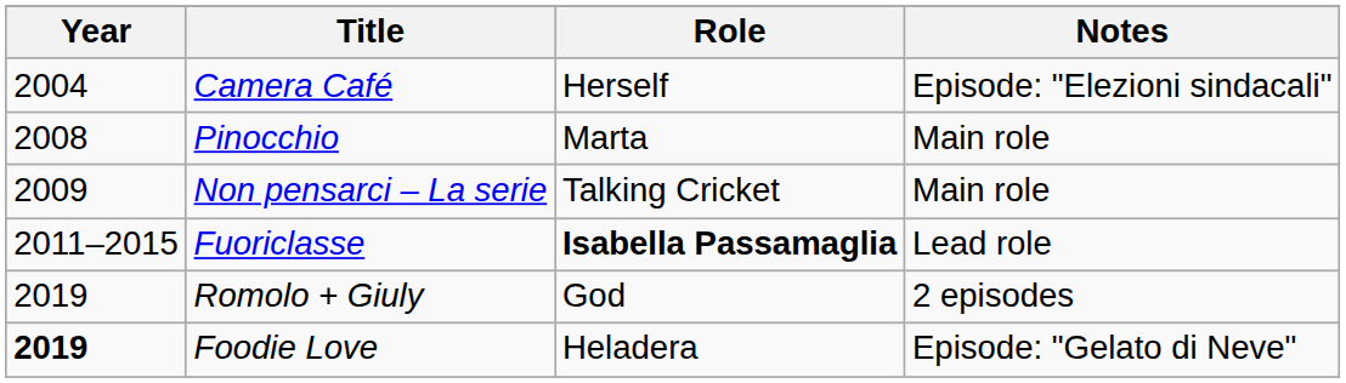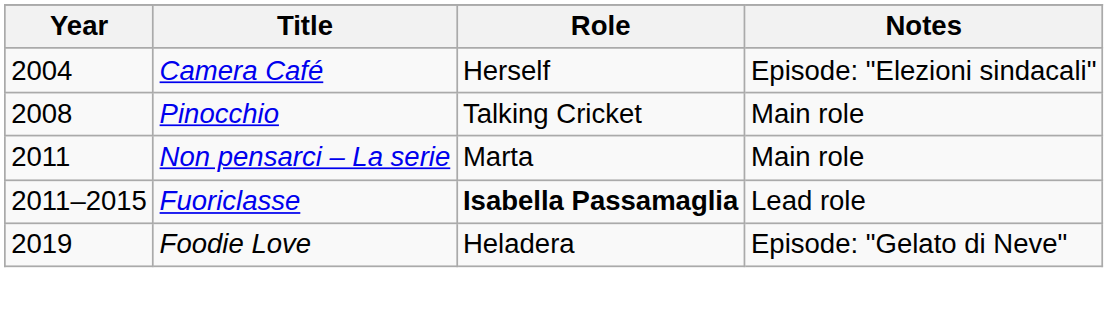 <table class="wikitable">
 <tr>
 </tr>
 <tr>
 <th>Year</th>
 <th>Title</th>
 <th>Role</th>
 <th>Notes</th>
 </tr>
 <tr>
 <td>2004</td>
 <td><em><a href='#'>Camera Café</a></em></td>
 <td>Herself</td>
 <td>Episode: "Elezioni sindacali"</td>
 </tr>
 <tr>
 <td>2008</td>
 <td><em><a href='#'>Pinocchio</a></em></td>
-<td>Marta</td>
+<td>Talking Cricket</td>
 <td>Main role</td>
 </tr>
 <tr>
-<td>2009</td>
+<td>2011</td>
 <td><em><a href='#'>Non pensarci – La serie</a></em></td>
-<td>Talking Cricket</td>
+<td>Marta</td>
 <td>Main role</td>
 </tr>
 <tr>
 <td>2011–2015</td>
 <td><em><a href='#'>Fuoriclasse</a></em></td>
 <td><strong>Isabella Passamaglia</strong></td>
 <td>Lead role</td>
 </tr>
 <tr>
 <td>2019</td>
-<td><em>Romolo + Giuly</em></td>
-<td>God</td>
-<td>2 episodes</td>
-</tr>
-<tr>
-<td><strong>2019</strong></td>
 <td><em>Foodie Love</em></td>
 <td>Heladera</td>
 <td>Episode: "Gelato di Neve"</td>
 </tr>
 </table>
